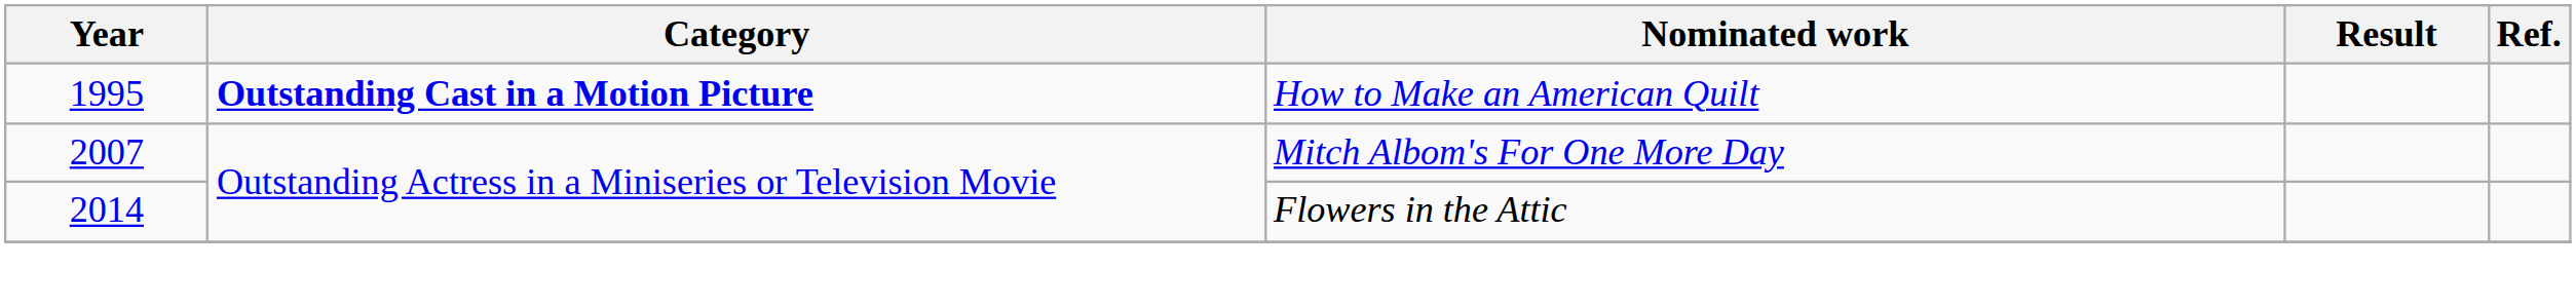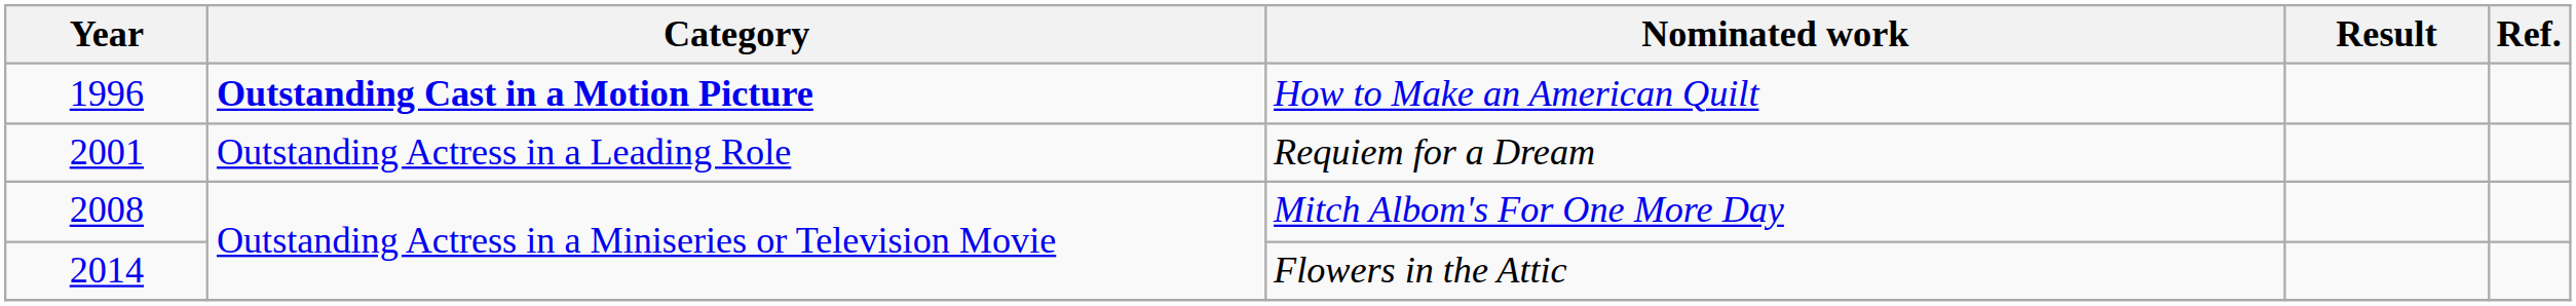 <table class=wikitable>
 <tr>
 <th scope="col" style="width:5em;">Year</th>
 <th scope="col" style="width:28em;">Category</th>
 <th scope="col" style="width:27em;">Nominated work</th>
 <th scope="col" style="width:5em;">Result</th>
 <th>Ref.</th>
 </tr>
 <tr>
-<td style="text-align:center;"><a href='#'>1995</a></td>
+<td style="text-align:center;"><a href='#'>1996</a></td>
 <td><strong><a href='#'>Outstanding Cast in a Motion Picture</a></strong></td>
 <td><em><a href='#'>How to Make an American Quilt</a></em></td>
 <td></td>
 <td style="text-align:center;"></td>
 </tr>
 <tr>
-<td style="text-align:center;"><a href='#'>2007</a></td>
+<td style="text-align:center;"><a href='#'>2001</a></td>
+<td><a href='#'>Outstanding Actress in a Leading Role</a></td>
+<td><em>Requiem for a Dream</em></td>
+<td></td>
+<td style="text-align:center;"></td>
+</tr>
+<tr>
+<td style="text-align:center;"><a href='#'>2008</a></td>
 <td Rowspan=2><a href='#'>Outstanding Actress in a Miniseries or Television Movie</a></td>
 <td><em><a href='#'>Mitch Albom's For One More Day</a></em></td>
 <td></td>
 <td style="text-align:center;"></td>
 </tr>
 <tr>
 <td style="text-align:center;"><a href='#'>2014</a></td>
 <td><em>Flowers in the Attic</em></td>
 <td></td>
 <td style="text-align:center;"></td>
 </tr>
 <tr>
 </tr>
 </table>
